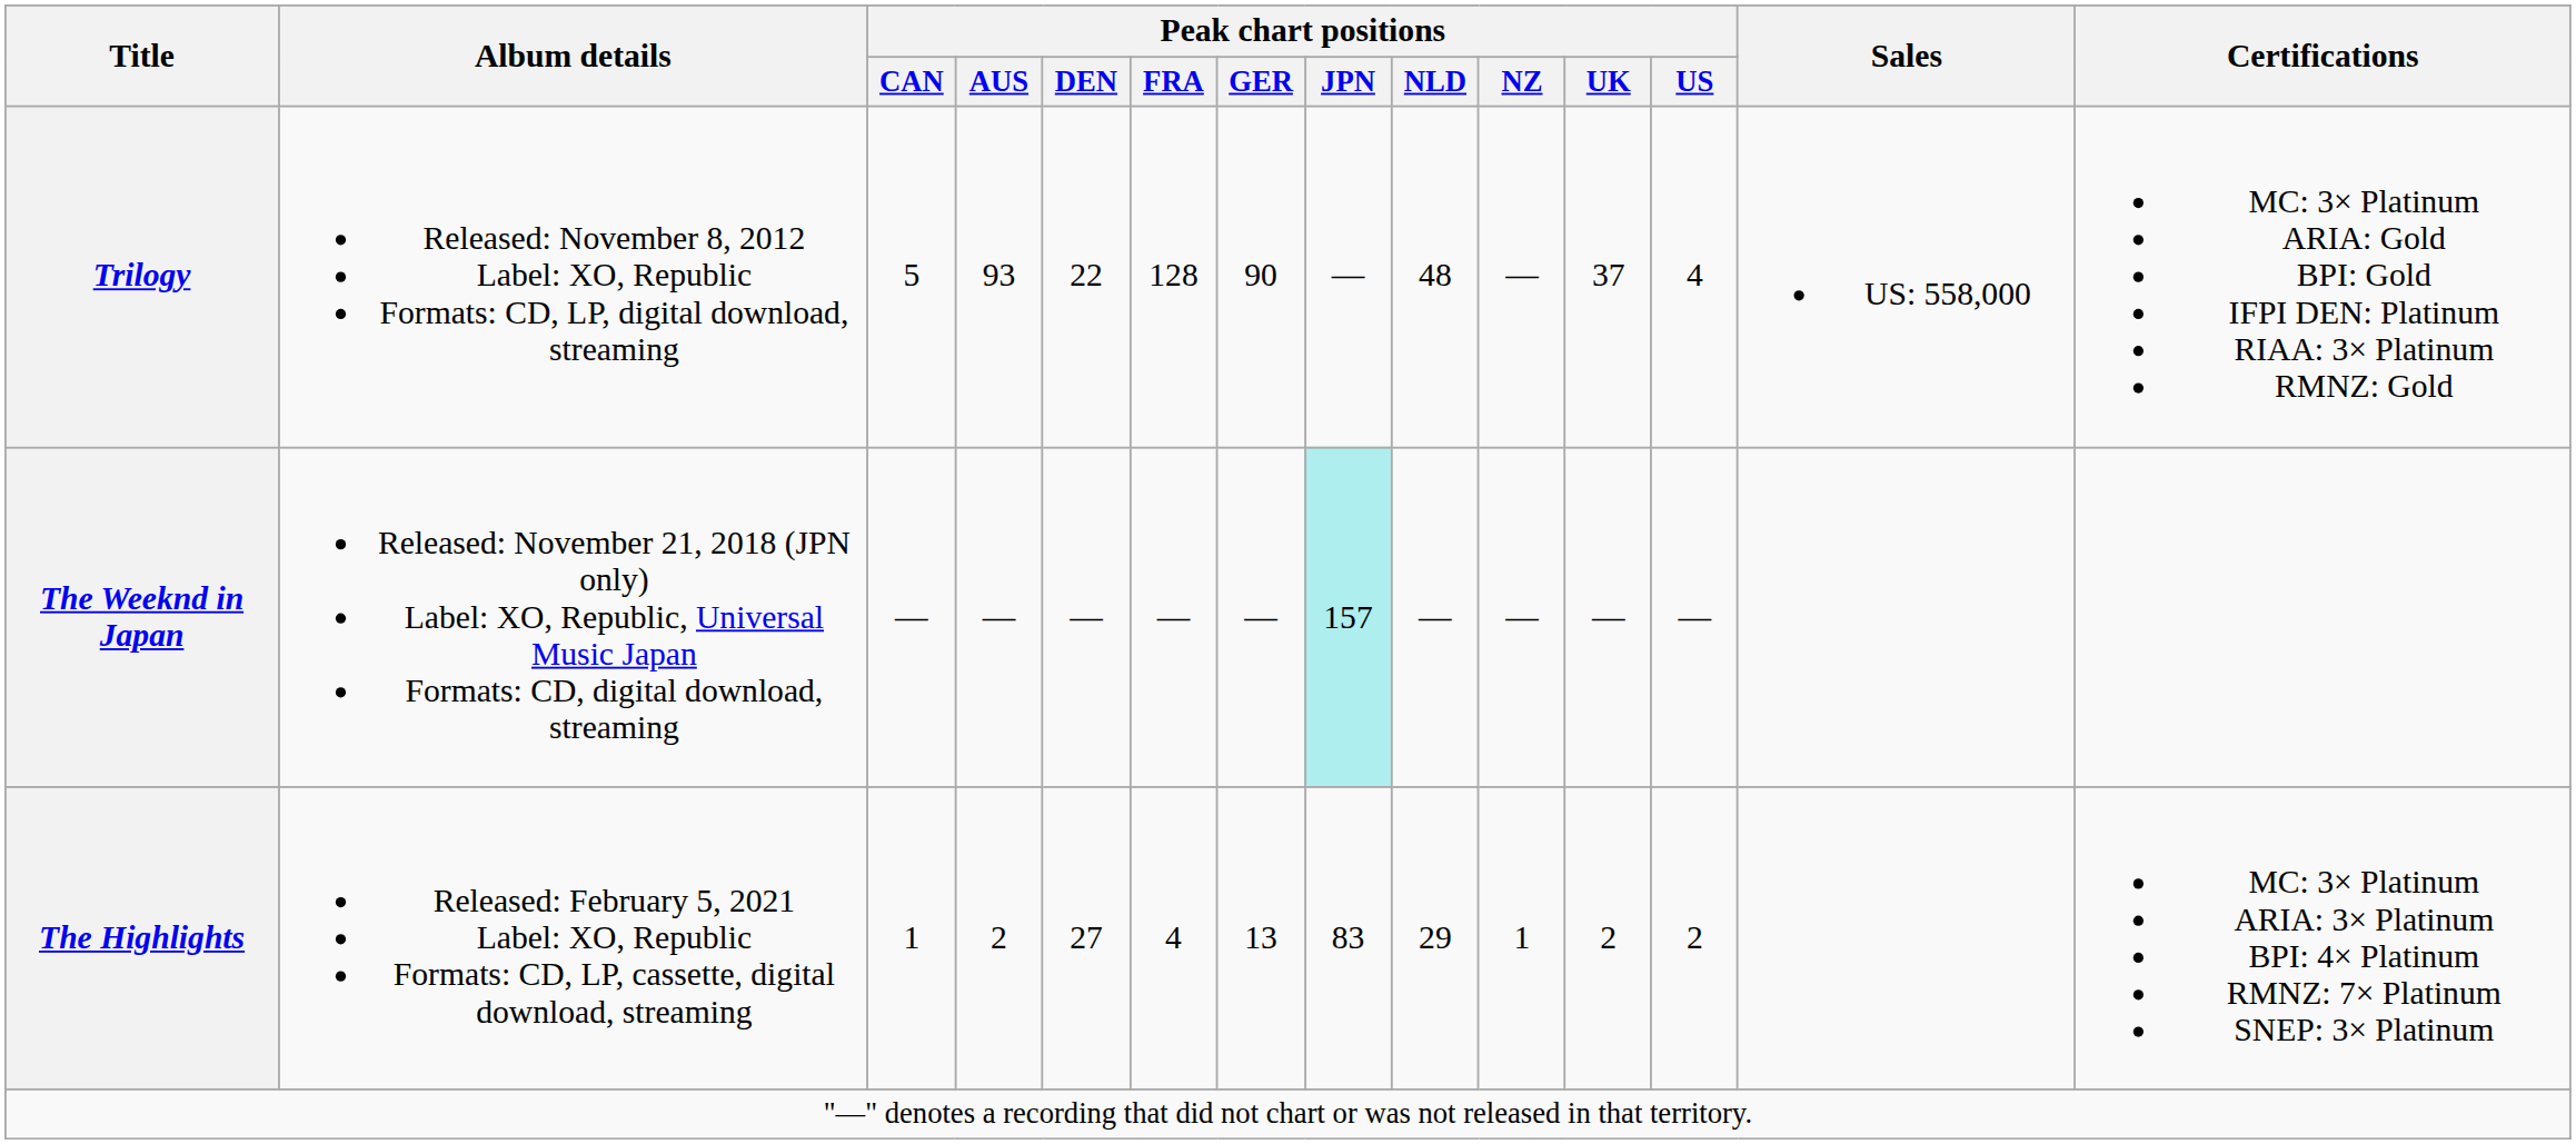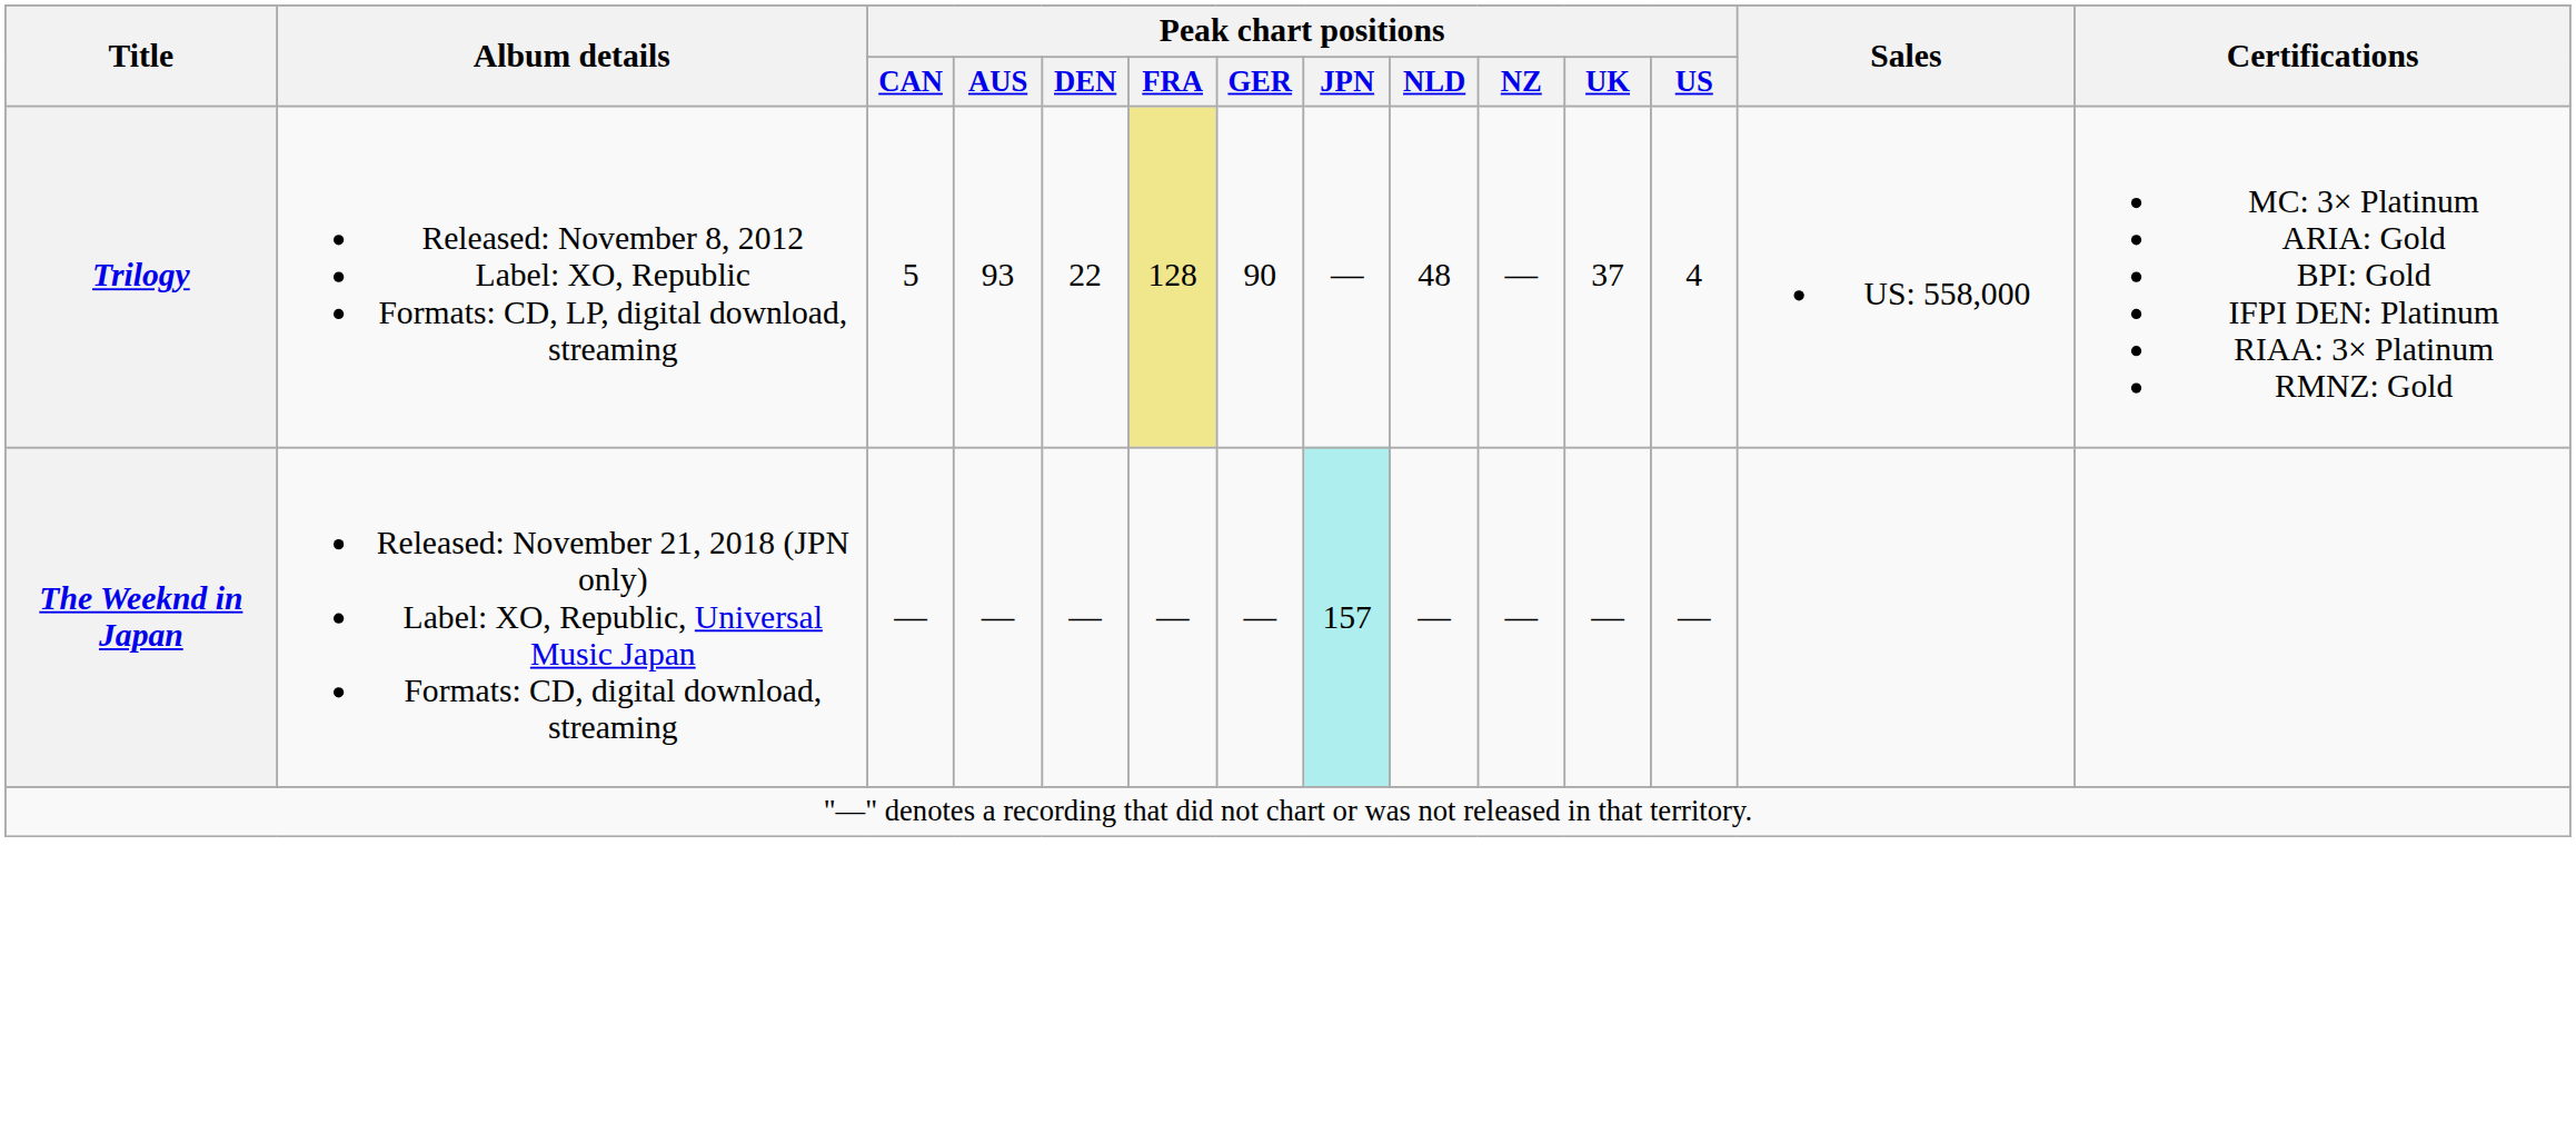 <table class="wikitable plainrowheaders" style="text-align:center;">
 <tr>
 <th scope="col" rowspan="2" style="width:8em;">Title</th>
 <th scope="col" rowspan="2" style="width:18em;">Album details</th>
 <th scope="col" colspan="10">Peak chart positions</th>
 <th scope="col" rowspan="2" style="width:10em;">Sales</th>
 <th scope="col" rowspan="2" style="width:15em;">Certifications</th>
 </tr>
 <tr>
 <th scope="col" style="width:2.5em;font-size:90%;"><a href='#'>CAN</a><br></th>
 <th scope="col" style="width:2.5em;font-size:90%;"><a href='#'>AUS</a><br></th>
 <th scope="col" style="width:2.5em;font-size:90%;"><a href='#'>DEN</a><br></th>
 <th scope="col" style="width:2.5em;font-size:90%;"><a href='#'>FRA</a><br></th>
 <th scope="col" style="width:2.5em;font-size:90%;"><a href='#'>GER</a><br></th>
 <th scope="col" style="width:2.5em;font-size:90%;"><a href='#'>JPN</a><br></th>
 <th scope="col" style="width:2.5em;font-size:90%;"><a href='#'>NLD</a><br></th>
 <th scope="col" style="width:2.5em;font-size:90%;"><a href='#'>NZ</a><br></th>
 <th scope="col" style="width:2.5em;font-size:90%;"><a href='#'>UK</a><br></th>
 <th scope="col" style="width:2.5em;font-size:90%;"><a href='#'>US</a><br></th>
 </tr>
 <tr>
 <th scope="row"><em><a href='#'>Trilogy</a></em></th>
 <td><br><ul><li>Released: November 8, 2012</li><li>Label: XO, Republic</li><li>Formats: CD, LP, digital download, streaming</li></ul></td>
 <td>5</td>
 <td>93</td>
 <td>22</td>
-<td>128</td>
+<td style="background: khaki;">128</td>
 <td>90</td>
 <td>—</td>
 <td>48</td>
 <td>—</td>
 <td>37</td>
 <td>4</td>
 <td><br><ul><li>US: 558,000</li></ul></td>
 <td><br><ul><li>MC: 3× Platinum</li><li>ARIA: Gold</li><li>BPI: Gold</li><li>IFPI DEN: Platinum</li><li>RIAA: 3× Platinum</li><li>RMNZ: Gold</li></ul></td>
 </tr>
 <tr>
 <th scope="row"><em><a href='#'>The Weeknd in Japan</a></em></th>
 <td><br><ul><li>Released: November 21, 2018 <span>(JPN only)</span></li><li>Label: XO, Republic, <a href='#'>Universal Music Japan</a></li><li>Formats: CD, digital download, streaming</li></ul></td>
 <td>—</td>
 <td>—</td>
 <td>—</td>
 <td>—</td>
 <td>—</td>
 <td style="background: paleturquoise;">157</td>
 <td>—</td>
 <td>—</td>
 <td>—</td>
 <td>—</td>
 <td></td>
 <td></td>
 </tr>
 <tr>
-<th scope="row"><em><a href='#'>The Highlights</a></em></th>
-<td><br><ul><li>Released: February 5, 2021</li><li>Label: XO, Republic</li><li>Formats: CD, LP, cassette, digital download, streaming</li></ul></td>
-<td>1</td>
-<td>2</td>
-<td>27</td>
-<td>4</td>
-<td>13</td>
-<td>83</td>
-<td>29</td>
-<td>1</td>
-<td>2</td>
-<td>2</td>
-<td></td>
-<td><br><ul><li>MC: 3× Platinum</li><li>ARIA: 3× Platinum</li><li>BPI: 4× Platinum</li><li>RMNZ: 7× Platinum</li><li>SNEP: 3× Platinum</li></ul></td>
-</tr>
-<tr>
 <td colspan="14" style="font-size:90%">"—" denotes a recording that did not chart or was not released in that territory.</td>
 </tr>
 </table>
